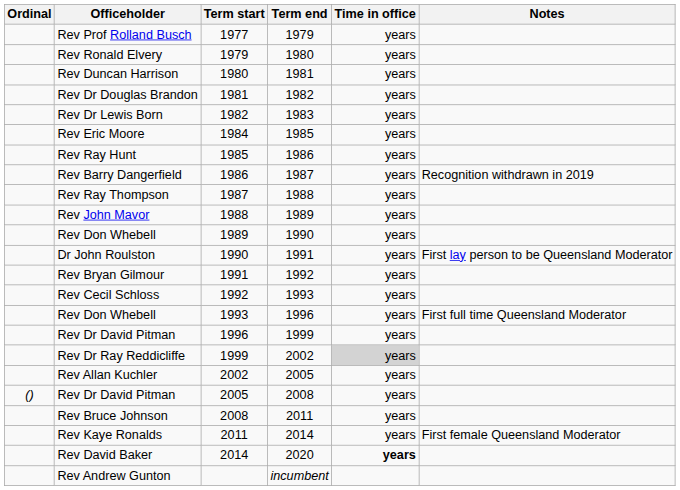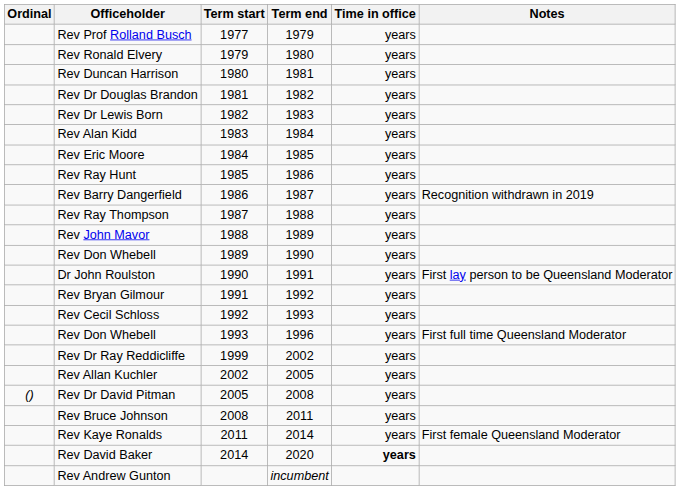 <table class="wikitable sortable">
 <tr>
 <th>Ordinal</th>
 <th>Officeholder</th>
 <th>Term start</th>
 <th>Term end</th>
 <th>Time in office</th>
 <th>Notes</th>
 </tr>
 <tr>
 <td align=center></td>
 <td>Rev Prof <a href='#'>Rolland Busch</a></td>
 <td align=center>1977</td>
 <td align=center>1979</td>
 <td align=right> years</td>
 <td></td>
 </tr>
 <tr>
 <td align=center></td>
 <td>Rev Ronald Elvery</td>
 <td align=center>1979</td>
 <td align=center>1980</td>
 <td align=right> years</td>
 <td></td>
 </tr>
 <tr>
 <td align=center></td>
 <td>Rev Duncan Harrison</td>
 <td align=center>1980</td>
 <td align=center>1981</td>
 <td align=right> years</td>
 <td></td>
 </tr>
 <tr>
 <td align=center></td>
 <td>Rev Dr Douglas Brandon</td>
 <td align=center>1981</td>
 <td align=center>1982</td>
 <td align=right> years</td>
 <td></td>
 </tr>
 <tr>
 <td align=center></td>
 <td>Rev Dr Lewis Born</td>
 <td align=center>1982</td>
 <td align=center>1983</td>
+<td align=right> years</td>
+<td></td>
+</tr>
+<tr>
+<td align=center></td>
+<td>Rev Alan Kidd</td>
+<td align=center>1983</td>
+<td align=center>1984</td>
 <td align=right> years</td>
 <td></td>
 </tr>
 <tr>
 <td align=center></td>
 <td>Rev Eric Moore</td>
 <td align=center>1984</td>
 <td align=center>1985</td>
 <td align=right> years</td>
 <td></td>
 </tr>
 <tr>
 <td align=center></td>
 <td>Rev Ray Hunt </td>
 <td align=center>1985</td>
 <td align=center>1986</td>
 <td align=right> years</td>
 <td></td>
 </tr>
 <tr>
 <td align=center></td>
 <td>Rev Barry Dangerfield</td>
 <td align=center>1986</td>
 <td align=center>1987</td>
 <td align=right> years</td>
 <td>Recognition withdrawn in 2019</td>
 </tr>
 <tr>
 <td align=center></td>
 <td>Rev Ray Thompson</td>
 <td align=center>1987</td>
 <td align=center>1988</td>
 <td align=right> years</td>
 <td></td>
 </tr>
 <tr>
 <td align=center></td>
 <td>Rev <a href='#'>John Mavor</a></td>
 <td align=center>1988</td>
 <td align=center>1989</td>
 <td align=right> years</td>
 <td></td>
 </tr>
 <tr>
 <td align=center></td>
 <td>Rev Don Whebell</td>
 <td align=center>1989</td>
 <td align=center>1990</td>
 <td align=right> years</td>
 <td></td>
 </tr>
 <tr>
 <td align=center></td>
 <td>Dr John Roulston</td>
 <td align=center>1990</td>
 <td align=center>1991</td>
 <td align=right> years</td>
 <td>First <a href='#'>lay</a> person to be Queensland Moderator</td>
 </tr>
 <tr>
 <td align=center></td>
 <td>Rev Bryan Gilmour</td>
 <td align=center>1991</td>
 <td align=center>1992</td>
 <td align=right> years</td>
 <td></td>
 </tr>
 <tr>
 <td align=center></td>
 <td>Rev Cecil Schloss</td>
 <td align=center>1992</td>
 <td align=center>1993</td>
 <td align=right> years</td>
 <td></td>
 </tr>
 <tr>
 <td align=center></td>
 <td>Rev Don Whebell</td>
 <td align=center>1993</td>
 <td align=center>1996</td>
 <td align=right> years</td>
 <td>First full time Queensland Moderator</td>
 </tr>
 <tr>
 <td align=center></td>
-<td>Rev Dr David Pitman</td>
-<td align=center>1996</td>
-<td align=center>1999</td>
-<td align=right> years</td>
-<td></td>
-</tr>
-<tr>
-<td align=center></td>
 <td>Rev Dr Ray Reddicliffe</td>
 <td align=center>1999</td>
 <td align=center>2002</td>
-<td align=right style="background: lightgrey;"> years</td>
+<td align=right> years</td>
 <td></td>
 </tr>
 <tr>
 <td align=center></td>
 <td>Rev Allan Kuchler</td>
 <td align=center>2002</td>
 <td align=center>2005</td>
 <td align=right> years</td>
 <td></td>
 </tr>
 <tr>
 <td align=center><em>()</em></td>
 <td>Rev Dr David Pitman</td>
 <td align=center>2005</td>
 <td align=center>2008</td>
 <td align=right> years</td>
 <td></td>
 </tr>
 <tr>
 <td align=center></td>
 <td>Rev Bruce Johnson</td>
 <td align=center>2008</td>
 <td align=center>2011</td>
 <td align=right> years</td>
 <td></td>
 </tr>
 <tr>
 <td align=center></td>
 <td>Rev Kaye Ronalds</td>
 <td align=center>2011</td>
 <td align=center>2014</td>
 <td align=right> years</td>
 <td>First female Queensland Moderator</td>
 </tr>
 <tr>
 <td align=center></td>
 <td>Rev David Baker</td>
 <td align=center>2014</td>
 <td align=center>2020</td>
 <td align=right><strong> years</strong></td>
 <td></td>
 </tr>
 <tr>
 <td align=center></td>
 <td>Rev Andrew Gunton</td>
 <td align=center></td>
 <td align=center><em>incumbent</em></td>
 <td align=right></td>
 <td></td>
 </tr>
 </table>
